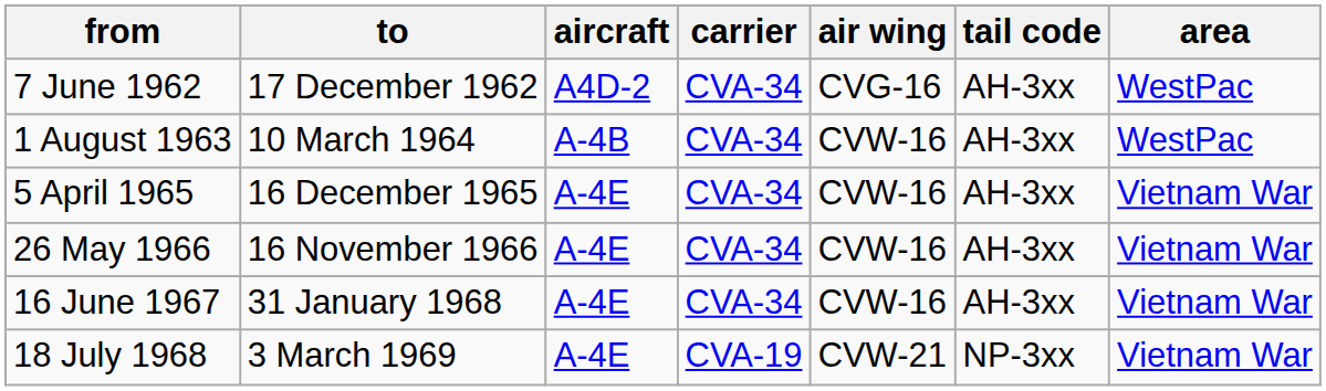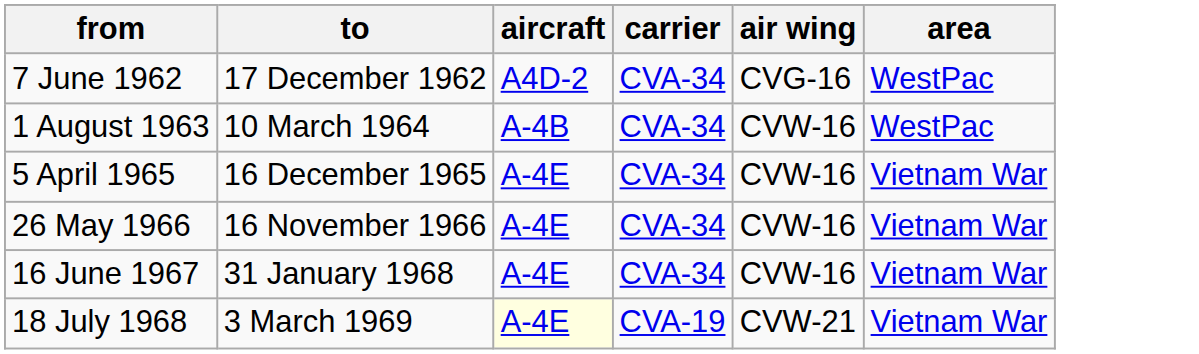 <table class="wikitable sortable">
 <tr>
 <th>from</th>
 <th>to</th>
 <th>aircraft</th>
 <th>carrier</th>
 <th>air wing</th>
-<th>tail code</th>
 <th>area</th>
 </tr>
 <tr>
 <td>7 June 1962</td>
 <td>17 December 1962</td>
 <td><a href='#'>A4D-2</a></td>
 <td><a href='#'>CVA-34</a></td>
 <td>CVG-16</td>
-<td>AH-3xx</td>
 <td><a href='#'>WestPac</a></td>
 </tr>
 <tr>
 <td>1 August 1963</td>
 <td>10 March 1964</td>
 <td><a href='#'>A-4B</a></td>
 <td><a href='#'>CVA-34</a></td>
 <td>CVW-16</td>
-<td>AH-3xx</td>
 <td><a href='#'>WestPac</a></td>
 </tr>
 <tr>
 <td>5 April 1965</td>
 <td>16 December 1965</td>
 <td><a href='#'>A-4E</a></td>
 <td><a href='#'>CVA-34</a></td>
 <td>CVW-16</td>
-<td>AH-3xx</td>
 <td><a href='#'>Vietnam War</a></td>
 </tr>
 <tr>
 <td>26 May 1966</td>
 <td>16 November 1966</td>
 <td><a href='#'>A-4E</a></td>
 <td><a href='#'>CVA-34</a></td>
 <td>CVW-16</td>
-<td>AH-3xx</td>
 <td><a href='#'>Vietnam War</a></td>
 </tr>
 <tr>
 <td>16 June 1967</td>
 <td>31 January 1968</td>
 <td><a href='#'>A-4E</a></td>
 <td><a href='#'>CVA-34</a></td>
 <td>CVW-16</td>
-<td>AH-3xx</td>
 <td><a href='#'>Vietnam War</a></td>
 </tr>
 <tr>
 <td>18 July 1968</td>
 <td>3 March 1969</td>
-<td><a href='#'>A-4E</a></td>
+<td style="background: lightyellow;"><a href='#'>A-4E</a></td>
 <td><a href='#'>CVA-19</a></td>
 <td>CVW-21</td>
-<td>NP-3xx</td>
 <td><a href='#'>Vietnam War</a></td>
 </tr>
 </table>
